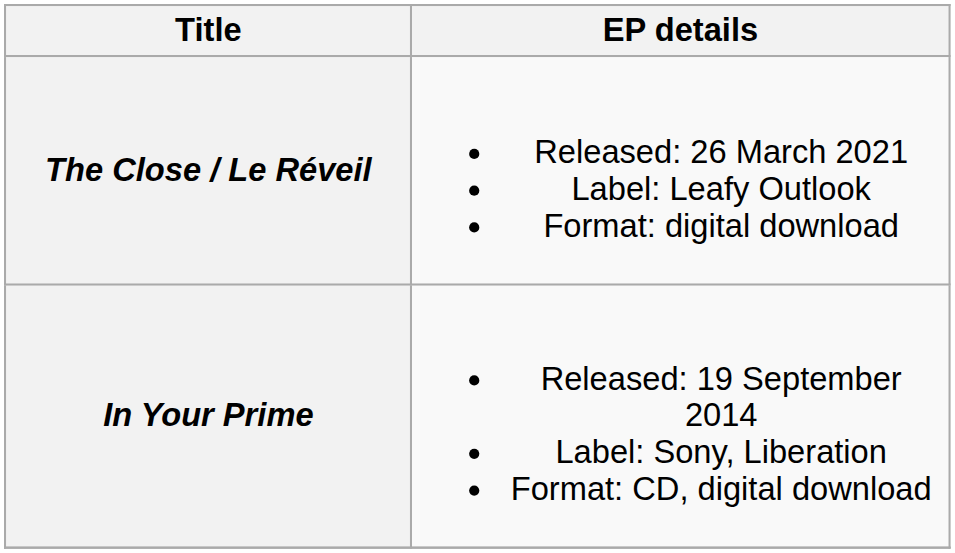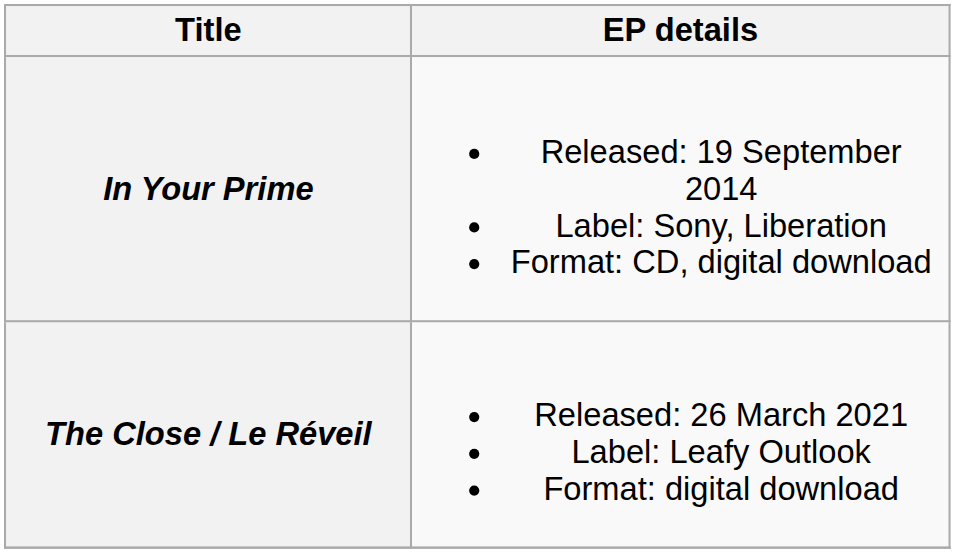 <table class="wikitable plainrowheaders" style="text-align:center;" border="2">
 <tr>
 <th scope="col" style="width:12em;">Title</th>
 <th scope="col" style="width:16em;">EP details</th>
 </tr>
 <tr>
+<th scope="row"><em>In Your Prime</em></th>
+<td><br><ul><li>Released: 19 September 2014</li><li>Label: Sony, Liberation</li><li>Format: CD, digital download</li></ul></td>
+</tr>
+<tr>
 <th scope="row"><em>The Close / Le Réveil</em></th>
 <td><br><ul><li>Released: 26 March 2021</li><li>Label: Leafy Outlook</li><li>Format: digital download</li></ul></td>
 </tr>
 <tr>
-<th scope="row"><em>In Your Prime</em></th>
-<td><br><ul><li>Released: 19 September 2014</li><li>Label: Sony, Liberation</li><li>Format: CD, digital download</li></ul></td>
-</tr>
-<tr>
 </tr>
 </table>
